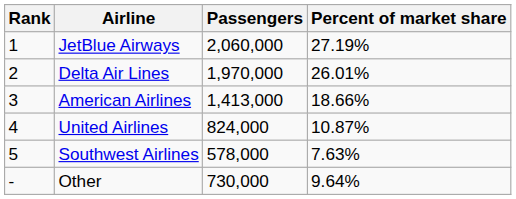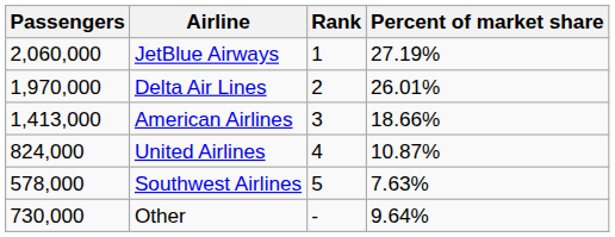 <table class="wikitable" style="font-size: 95%" width= align=>
 <tr>
+<th>Passengers</th>
+<th>Airline</th>
 <th>Rank</th>
-<th>Airline</th>
-<th>Passengers</th>
 <th>Percent of market share</th>
 </tr>
 <tr>
+<td>2,060,000</td>
+<td><a href='#'>JetBlue Airways</a></td>
 <td>1</td>
-<td><a href='#'>JetBlue Airways</a></td>
-<td>2,060,000</td>
 <td>27.19%</td>
 </tr>
 <tr>
+<td>1,970,000</td>
+<td><a href='#'>Delta Air Lines</a></td>
 <td>2</td>
-<td><a href='#'>Delta Air Lines</a></td>
-<td>1,970,000</td>
 <td>26.01%</td>
 </tr>
 <tr>
+<td>1,413,000</td>
+<td><a href='#'>American Airlines</a></td>
 <td>3</td>
-<td><a href='#'>American Airlines</a></td>
-<td>1,413,000</td>
 <td>18.66%</td>
 </tr>
 <tr>
+<td>824,000</td>
+<td><a href='#'>United Airlines</a></td>
 <td>4</td>
-<td><a href='#'>United Airlines</a></td>
-<td>824,000</td>
 <td>10.87%</td>
 </tr>
 <tr>
+<td>578,000</td>
+<td><a href='#'>Southwest Airlines</a></td>
 <td>5</td>
-<td><a href='#'>Southwest Airlines</a></td>
-<td>578,000</td>
 <td>7.63%</td>
 </tr>
 <tr>
+<td>730,000</td>
+<td>Other</td>
 <td>-</td>
-<td>Other</td>
-<td>730,000</td>
 <td>9.64%</td>
 </tr>
 </table>
